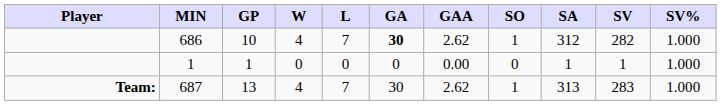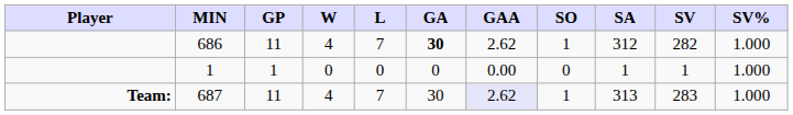 <table style="width:60%;" class="wikitable sortable">
 <tr>
 <th style="background:#ddf; width:10%;">Player</th>
 <th style="width:3%; background:#ddf;" title="Minutes played">MIN</th>
 <th style="width:3%; background:#ddf;" title="Games played in">GP</th>
 <th style="width:3%; background:#ddf;" title="Games played in">W</th>
 <th style="width:3%; background:#ddf;" title="Games played in">L</th>
 <th style="width:3%; background:#ddf;" title="Goals against">GA</th>
 <th style="width:3%; background:#ddf;" title="Goals against average">GAA</th>
 <th style="width:3%; background:#ddf;" title="Shut-outs">SO</th>
 <th style="width:3%; background:#ddf;" title="Shots against">SA</th>
 <th style="width:3%; background:#ddf;" title="Shots saved">SV</th>
 <th style="width:3%; background:#ddf;" title="Save percentage">SV%</th>
 </tr>
 <tr style="text-align:center;">
 <td style="text-align:right;"></td>
 <td>686</td>
-<td>10</td>
+<td>11</td>
 <td>4</td>
 <td>7</td>
 <td><strong>30</strong></td>
 <td>2.62</td>
 <td>1</td>
 <td>312</td>
 <td>282</td>
 <td>1.000</td>
 </tr>
 <tr style="text-align:center;">
 <td style="text-align:right;"></td>
 <td>1</td>
 <td>1</td>
 <td>0</td>
 <td>0</td>
 <td>0</td>
 <td>0.00</td>
 <td>0</td>
 <td>1</td>
 <td>1</td>
 <td>1.000</td>
 </tr>
 <tr style="text-align:center;">
 <td style="text-align:right;"><strong>Team:</strong></td>
 <td>687</td>
-<td>13</td>
+<td>11</td>
 <td>4</td>
 <td>7</td>
 <td>30</td>
-<td>2.62</td>
+<td style="background: lavender;">2.62</td>
 <td>1</td>
 <td>313</td>
 <td>283</td>
 <td>1.000</td>
 </tr>
 </table>
